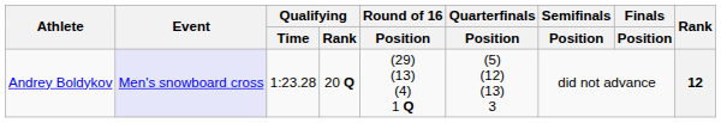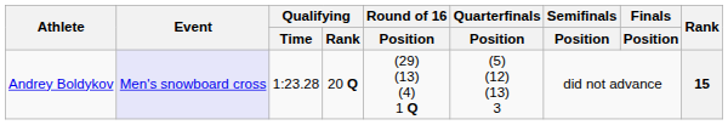 <table class="wikitable">
 <tr>
 <th rowspan="2">Athlete</th>
 <th rowspan="2">Event</th>
 <th colspan="2">Qualifying</th>
 <th>Round of 16</th>
 <th>Quarterfinals</th>
 <th>Semifinals</th>
 <th>Finals</th>
 <th rowspan="2">Rank</th>
 </tr>
 <tr>
 <th>Time</th>
 <th>Rank</th>
 <th>Position</th>
 <th>Position</th>
 <th>Position</th>
 <th>Position</th>
 </tr>
 <tr>
 <td><a href='#'>Andrey Boldykov</a></td>
 <td style="background: lavender;"><a href='#'>Men's snowboard cross</a></td>
 <td align="center">1:23.28</td>
 <td align="center">20 <strong>Q</strong></td>
 <td align="center"> (29)<br> (13)<br> (4)<br>1 <strong>Q</strong></td>
 <td align="center"> (5)<br> (12)<br> (13)<br>3</td>
 <td align="center" colspan=2>did not advance</td>
-<th align="center">12</th>
+<th align="center">15</th>
 </tr>
 </table>
